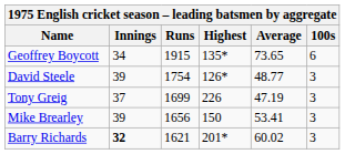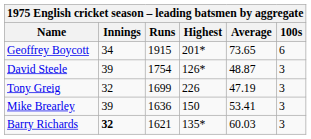 <table class="wikitable">
 <tr>
 <th bgcolor="#efefef" colspan="7">1975 English cricket season – leading batsmen by aggregate</th>
 </tr>
 <tr bgcolor="#efefef">
 <th>Name</th>
 <th>Innings</th>
 <th>Runs</th>
 <th>Highest</th>
 <th>Average</th>
 <th>100s</th>
 </tr>
 <tr>
 <td><a href='#'>Geoffrey Boycott</a></td>
 <td>34</td>
 <td>1915</td>
-<td>135*</td>
+<td>201*</td>
 <td>73.65</td>
 <td>6</td>
 </tr>
 <tr>
 <td><a href='#'>David Steele</a></td>
 <td>39</td>
 <td>1754</td>
 <td>126*</td>
-<td>48.77</td>
+<td>48.87</td>
 <td>3</td>
 </tr>
 <tr>
 <td><a href='#'>Tony Greig</a></td>
-<td>37</td>
+<td>32</td>
 <td>1699</td>
 <td>226</td>
 <td>47.19</td>
 <td>3</td>
 </tr>
 <tr>
 <td><a href='#'>Mike Brearley</a></td>
 <td>39</td>
-<td>1656</td>
+<td>1636</td>
 <td>150</td>
 <td>53.41</td>
 <td>3</td>
 </tr>
 <tr>
 <td><a href='#'>Barry Richards</a></td>
 <td><strong>32</strong></td>
 <td>1621</td>
-<td>201*</td>
-<td>60.02</td>
+<td>135*</td>
+<td>60.03</td>
 <td>3</td>
 </tr>
 </table>
